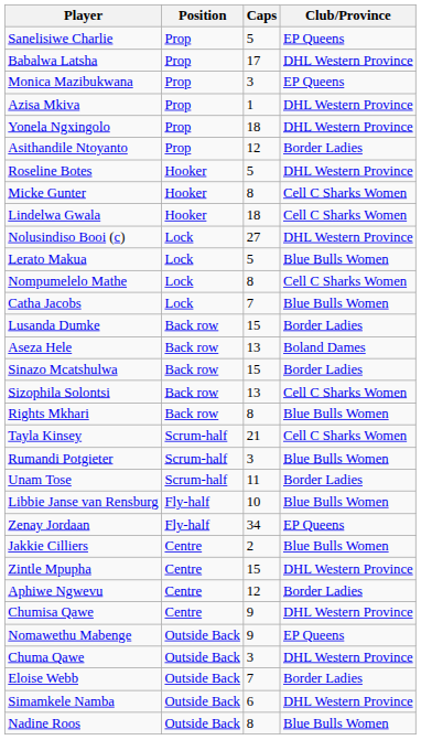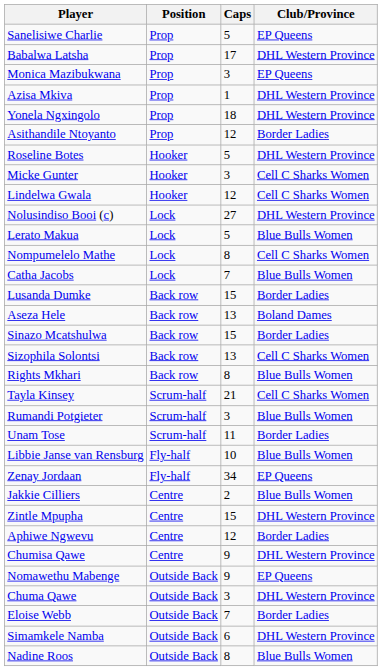 <table class="wikitable sortable">
 <tr>
 <th>Player</th>
 <th>Position</th>
 <th>Caps</th>
 <th>Club/Province</th>
 </tr>
 <tr>
 <td><a href='#'>Sanelisiwe Charlie</a></td>
 <td><a href='#'>Prop</a></td>
 <td>5</td>
 <td> <a href='#'>EP Queens</a></td>
 </tr>
 <tr>
 <td><a href='#'>Babalwa Latsha</a></td>
 <td><a href='#'>Prop</a></td>
 <td>17</td>
 <td> <a href='#'>DHL Western Province</a></td>
 </tr>
 <tr>
 <td><a href='#'>Monica Mazibukwana</a></td>
 <td><a href='#'>Prop</a></td>
 <td>3</td>
 <td> <a href='#'>EP Queens</a></td>
 </tr>
 <tr>
 <td><a href='#'>Azisa Mkiva</a></td>
 <td><a href='#'>Prop</a></td>
 <td>1</td>
 <td> <a href='#'>DHL Western Province</a></td>
 </tr>
 <tr>
 <td><a href='#'>Yonela Ngxingolo</a></td>
 <td><a href='#'>Prop</a></td>
 <td>18</td>
 <td> <a href='#'>DHL Western Province</a></td>
 </tr>
 <tr>
 <td><a href='#'>Asithandile Ntoyanto</a></td>
 <td><a href='#'>Prop</a></td>
 <td>12</td>
 <td> <a href='#'>Border Ladies</a></td>
 </tr>
 <tr>
 <td><a href='#'>Roseline Botes</a></td>
 <td><a href='#'>Hooker</a></td>
 <td>5</td>
 <td> <a href='#'>DHL Western Province</a></td>
 </tr>
 <tr>
 <td><a href='#'>Micke Gunter</a></td>
 <td><a href='#'>Hooker</a></td>
-<td>8</td>
+<td>3</td>
 <td> <a href='#'>Cell C Sharks Women</a></td>
 </tr>
 <tr>
 <td><a href='#'>Lindelwa Gwala</a></td>
 <td><a href='#'>Hooker</a></td>
-<td>18</td>
+<td>12</td>
 <td> <a href='#'>Cell C Sharks Women</a></td>
 </tr>
 <tr>
 <td><a href='#'>Nolusindiso Booi</a> (<a href='#'>c</a>)</td>
 <td><a href='#'>Lock</a></td>
 <td>27</td>
 <td> <a href='#'>DHL Western Province</a></td>
 </tr>
 <tr>
 <td><a href='#'>Lerato Makua</a></td>
 <td><a href='#'>Lock</a></td>
 <td>5</td>
 <td> <a href='#'>Blue Bulls Women</a></td>
 </tr>
 <tr>
 <td><a href='#'>Nompumelelo Mathe</a></td>
 <td><a href='#'>Lock</a></td>
 <td>8</td>
 <td> <a href='#'>Cell C Sharks Women</a></td>
 </tr>
 <tr>
 <td><a href='#'>Catha Jacobs</a></td>
 <td><a href='#'>Lock</a></td>
 <td>7</td>
 <td> <a href='#'>Blue Bulls Women</a></td>
 </tr>
 <tr>
 <td><a href='#'>Lusanda Dumke</a></td>
 <td><a href='#'>Back row</a></td>
 <td>15</td>
 <td> <a href='#'>Border Ladies</a></td>
 </tr>
 <tr>
 <td><a href='#'>Aseza Hele</a></td>
 <td><a href='#'>Back row</a></td>
 <td>13</td>
 <td> <a href='#'>Boland Dames</a></td>
 </tr>
 <tr>
 <td><a href='#'>Sinazo Mcatshulwa</a></td>
 <td><a href='#'>Back row</a></td>
 <td>15</td>
 <td> <a href='#'>Border Ladies</a></td>
 </tr>
 <tr>
 <td><a href='#'>Sizophila Solontsi</a></td>
 <td><a href='#'>Back row</a></td>
 <td>13</td>
 <td> <a href='#'>Cell C Sharks Women</a></td>
 </tr>
 <tr>
 <td><a href='#'>Rights Mkhari</a></td>
 <td><a href='#'>Back row</a></td>
 <td>8</td>
 <td> <a href='#'>Blue Bulls Women</a></td>
 </tr>
 <tr>
 <td><a href='#'>Tayla Kinsey</a></td>
 <td><a href='#'>Scrum-half</a></td>
 <td>21</td>
 <td><a href='#'>Cell C Sharks Women</a></td>
 </tr>
 <tr>
 <td><a href='#'>Rumandi Potgieter</a></td>
 <td><a href='#'>Scrum-half</a></td>
 <td>3</td>
 <td> <a href='#'>Blue Bulls Women</a></td>
 </tr>
 <tr>
 <td><a href='#'>Unam Tose</a></td>
 <td><a href='#'>Scrum-half</a></td>
 <td>11</td>
 <td> <a href='#'>Border Ladies</a></td>
 </tr>
 <tr>
 <td><a href='#'>Libbie Janse van Rensburg</a></td>
 <td><a href='#'>Fly-half</a></td>
 <td>10</td>
 <td> <a href='#'>Blue Bulls Women</a></td>
 </tr>
 <tr>
 <td><a href='#'>Zenay Jordaan</a></td>
 <td><a href='#'>Fly-half</a></td>
 <td>34</td>
 <td> <a href='#'>EP Queens</a></td>
 </tr>
 <tr>
 <td><a href='#'>Jakkie Cilliers</a></td>
 <td><a href='#'>Centre</a></td>
 <td>2</td>
 <td> <a href='#'>Blue Bulls Women</a></td>
 </tr>
 <tr>
 <td><a href='#'>Zintle Mpupha</a></td>
 <td><a href='#'>Centre</a></td>
 <td>15</td>
 <td> <a href='#'>DHL Western Province</a></td>
 </tr>
 <tr>
 <td><a href='#'>Aphiwe Ngwevu</a></td>
 <td><a href='#'>Centre</a></td>
 <td>12</td>
 <td> <a href='#'>Border Ladies</a></td>
 </tr>
 <tr>
 <td><a href='#'>Chumisa Qawe</a></td>
 <td><a href='#'>Centre</a></td>
 <td>9</td>
 <td> <a href='#'>DHL Western Province</a></td>
 </tr>
 <tr>
 <td><a href='#'>Nomawethu Mabenge</a></td>
 <td><a href='#'>Outside Back</a></td>
 <td>9</td>
 <td> <a href='#'>EP Queens</a></td>
 </tr>
 <tr>
 <td><a href='#'>Chuma Qawe</a></td>
 <td><a href='#'>Outside Back</a></td>
 <td>3</td>
 <td> <a href='#'>DHL Western Province</a></td>
 </tr>
 <tr>
 <td><a href='#'>Eloise Webb</a></td>
 <td><a href='#'>Outside Back</a></td>
 <td>7</td>
 <td> <a href='#'>Border Ladies</a></td>
 </tr>
 <tr>
 <td><a href='#'>Simamkele Namba</a></td>
 <td><a href='#'>Outside Back</a></td>
 <td>6</td>
 <td> <a href='#'>DHL Western Province</a></td>
 </tr>
 <tr>
 <td><a href='#'>Nadine Roos</a></td>
 <td><a href='#'>Outside Back</a></td>
 <td>8</td>
 <td> <a href='#'>Blue Bulls Women</a></td>
 </tr>
 </table>
